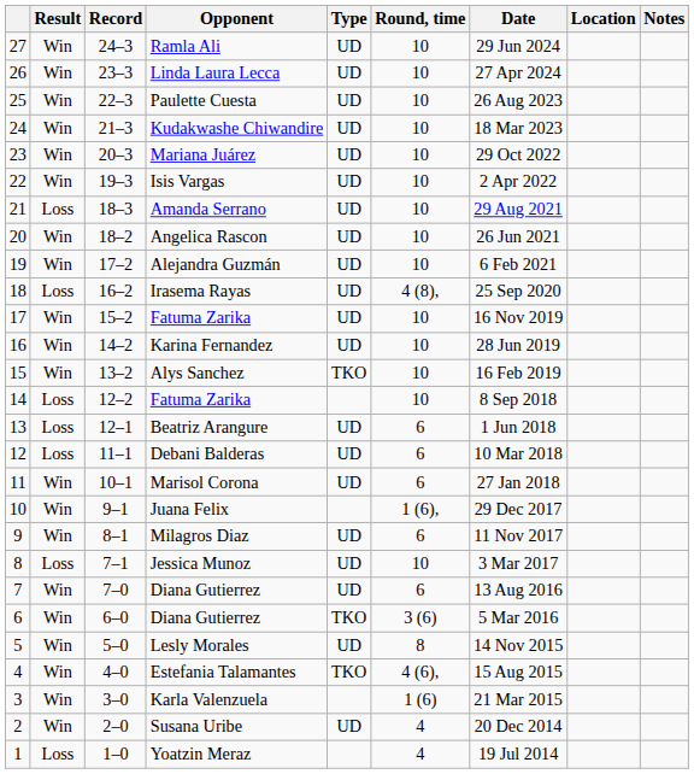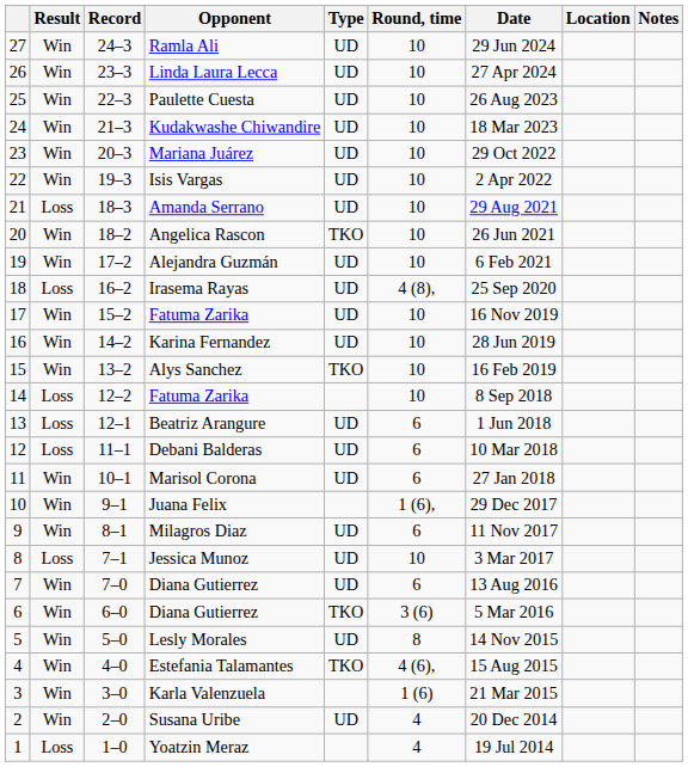 <table class="wikitable" style="text-align:center">
 <tr>
 <th></th>
 <th>Result</th>
 <th>Record</th>
 <th>Opponent</th>
 <th>Type</th>
 <th>Round, time</th>
 <th>Date</th>
 <th>Location</th>
 <th>Notes</th>
 </tr>
 <tr>
 <td>27</td>
 <td>Win</td>
 <td>24–3</td>
 <td style="text-align:left;"> <a href='#'>Ramla Ali</a></td>
 <td>UD</td>
 <td>10</td>
 <td>29 Jun 2024</td>
 <td style="text-align:left;"> </td>
 <td style="text-align:left;"></td>
 </tr>
 <tr>
 <td>26</td>
 <td>Win</td>
 <td>23–3</td>
 <td style="text-align:left;"> <a href='#'>Linda Laura Lecca</a></td>
 <td>UD</td>
 <td>10</td>
 <td>27 Apr 2024</td>
 <td style="text-align:left;"> </td>
 <td style="text-align:left;"></td>
 </tr>
 <tr>
 <td>25</td>
 <td>Win</td>
 <td>22–3</td>
 <td style="text-align:left;"> Paulette Cuesta</td>
 <td>UD</td>
 <td>10</td>
 <td>26 Aug 2023</td>
 <td style="text-align:left;"> </td>
 <td></td>
 </tr>
 <tr>
 <td>24</td>
 <td>Win</td>
 <td>21–3</td>
 <td style="text-align:left;"> <a href='#'>Kudakwashe Chiwandire</a></td>
 <td>UD</td>
 <td>10</td>
 <td>18 Mar 2023</td>
 <td style="text-align:left;"> </td>
 <td style="text-align:left;"></td>
 </tr>
 <tr>
 <td>23</td>
 <td>Win</td>
 <td>20–3</td>
 <td style="text-align:left;"> <a href='#'>Mariana Juárez</a></td>
 <td>UD</td>
 <td>10</td>
 <td>29 Oct 2022</td>
 <td style="text-align:left;"> </td>
 <td style="text-align:left;"></td>
 </tr>
 <tr>
 <td>22</td>
 <td>Win</td>
 <td>19–3</td>
 <td style="text-align:left;"> Isis Vargas</td>
 <td>UD</td>
 <td>10</td>
 <td>2 Apr 2022</td>
 <td style="text-align:left;"> </td>
 <td style="text-align:left;"></td>
 </tr>
 <tr>
 <td>21</td>
 <td>Loss</td>
 <td>18–3</td>
 <td style="text-align:left;"> <a href='#'>Amanda Serrano</a></td>
 <td>UD</td>
 <td>10</td>
 <td><a href='#'>29 Aug 2021</a></td>
 <td style="text-align:left;"> </td>
 <td style="text-align:left;"></td>
 </tr>
 <tr>
 <td>20</td>
 <td>Win</td>
 <td>18–2</td>
 <td style="text-align:left;"> Angelica Rascon</td>
-<td>UD</td>
+<td>TKO</td>
 <td>10</td>
 <td>26 Jun 2021</td>
 <td style="text-align:left;"> </td>
 <td style="text-align:left;"></td>
 </tr>
 <tr>
 <td>19</td>
 <td>Win</td>
 <td>17–2</td>
 <td align=left> Alejandra Guzmán</td>
 <td>UD</td>
 <td>10</td>
 <td>6 Feb 2021</td>
 <td align=left></td>
 <td align=left></td>
 </tr>
 <tr>
 <td>18</td>
 <td>Loss</td>
 <td>16–2</td>
 <td align=left> Irasema Rayas</td>
 <td>UD</td>
 <td>4 (8), </td>
 <td>25 Sep 2020</td>
 <td align=left></td>
 <td></td>
 </tr>
 <tr>
 <td>17</td>
 <td>Win</td>
 <td>15–2</td>
 <td align=left> <a href='#'>Fatuma Zarika</a></td>
 <td>UD</td>
 <td>10</td>
 <td>16 Nov 2019</td>
 <td align=left></td>
 <td align=left></td>
 </tr>
 <tr>
 <td>16</td>
 <td>Win</td>
 <td>14–2</td>
 <td align=left> Karina Fernandez</td>
 <td>UD</td>
 <td>10</td>
 <td>28 Jun 2019</td>
 <td align=left></td>
 <td align=left></td>
 </tr>
 <tr>
 <td>15</td>
 <td>Win</td>
 <td>13–2</td>
 <td align=left> Alys Sanchez</td>
 <td>TKO</td>
 <td>10</td>
 <td>16 Feb 2019</td>
 <td align=left></td>
 <td align=left></td>
 </tr>
 <tr>
 <td>14</td>
 <td>Loss</td>
 <td>12–2</td>
 <td align=left> <a href='#'>Fatuma Zarika</a></td>
 <td></td>
 <td>10</td>
 <td>8 Sep 2018</td>
 <td align=left></td>
 <td align=left></td>
 </tr>
 <tr>
 <td>13</td>
 <td>Loss</td>
 <td>12–1</td>
 <td align=left> Beatriz Arangure</td>
 <td>UD</td>
 <td>6</td>
 <td>1 Jun 2018</td>
 <td align=left></td>
 <td></td>
 </tr>
 <tr>
 <td>12</td>
 <td>Loss</td>
 <td>11–1</td>
 <td align=left> Debani Balderas</td>
 <td>UD</td>
 <td>6</td>
 <td>10 Mar 2018</td>
 <td align=left></td>
 <td></td>
 </tr>
 <tr>
 <td>11</td>
 <td>Win</td>
 <td>10–1</td>
 <td align=left> Marisol Corona</td>
 <td>UD</td>
 <td>6</td>
 <td>27 Jan 2018</td>
 <td align=left></td>
 <td></td>
 </tr>
 <tr>
 <td>10</td>
 <td>Win</td>
 <td>9–1</td>
 <td align=left> Juana Felix</td>
 <td></td>
 <td>1 (6), </td>
 <td>29 Dec 2017</td>
 <td align=left></td>
 <td></td>
 </tr>
 <tr>
 <td>9</td>
 <td>Win</td>
 <td>8–1</td>
 <td align=left> Milagros Diaz</td>
 <td>UD</td>
 <td>6</td>
 <td>11 Nov 2017</td>
 <td align=left></td>
 <td></td>
 </tr>
 <tr>
 <td>8</td>
 <td>Loss</td>
 <td>7–1</td>
 <td align=left> Jessica Munoz</td>
 <td>UD</td>
 <td>10</td>
 <td>3 Mar 2017</td>
 <td align=left></td>
 <td align=left></td>
 </tr>
 <tr>
 <td>7</td>
 <td>Win</td>
 <td>7–0</td>
 <td align=left> Diana Gutierrez</td>
 <td>UD</td>
 <td>6</td>
 <td>13 Aug 2016</td>
 <td align=left></td>
 <td></td>
 </tr>
 <tr>
 <td>6</td>
 <td>Win</td>
 <td>6–0</td>
 <td align=left> Diana Gutierrez</td>
 <td>TKO</td>
 <td>3 (6)</td>
 <td>5 Mar 2016</td>
 <td align=left></td>
 <td></td>
 </tr>
 <tr>
 <td>5</td>
 <td>Win</td>
 <td>5–0</td>
 <td align=left> Lesly Morales</td>
 <td>UD</td>
 <td>8</td>
 <td>14 Nov 2015</td>
 <td align=left></td>
 <td></td>
 </tr>
 <tr>
 <td>4</td>
 <td>Win</td>
 <td>4–0</td>
 <td align=left> Estefania Talamantes</td>
 <td>TKO</td>
 <td>4 (6), </td>
 <td>15 Aug 2015</td>
 <td align=left></td>
 <td></td>
 </tr>
 <tr>
 <td>3</td>
 <td>Win</td>
 <td>3–0</td>
 <td align=left> Karla Valenzuela</td>
 <td></td>
 <td>1 (6)</td>
 <td>21 Mar 2015</td>
 <td align=left></td>
 <td></td>
 </tr>
 <tr>
 <td>2</td>
 <td>Win</td>
 <td>2–0</td>
 <td align=left> Susana Uribe</td>
 <td>UD</td>
 <td>4</td>
 <td>20 Dec 2014</td>
 <td align=left></td>
 <td></td>
 </tr>
 <tr>
 <td>1</td>
 <td>Loss</td>
 <td>1–0</td>
 <td align=left> Yoatzin Meraz</td>
 <td></td>
 <td>4</td>
 <td>19 Jul 2014</td>
 <td align=left></td>
 <td></td>
 </tr>
 </table>
